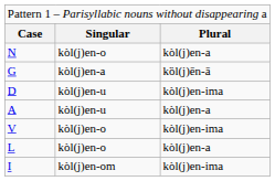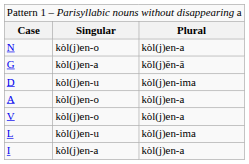 <table class="wikitable">
 <tr>
 <td colspan="5">Pattern 1 – <em>Parisyllabic nouns without disappearing</em> a</td>
 </tr>
 <tr>
 <th>Case</th>
 <th>Singular</th>
 <th>Plural</th>
 </tr>
 <tr>
 <td><a href='#'>N</a></td>
 <td>kòl(j)en-o</td>
 <td>kòl(j)en-a</td>
 </tr>
 <tr>
 <td><a href='#'>G</a></td>
 <td>kòl(j)en-a</td>
 <td>kȍl(j)ēn-ā</td>
 </tr>
 <tr>
 <td><a href='#'>D</a></td>
 <td>kòl(j)en-u</td>
 <td>kòl(j)en-ima</td>
 </tr>
 <tr>
 <td><a href='#'>A</a></td>
-<td>kòl(j)en-u</td>
+<td>kòl(j)en-o</td>
 <td>kòl(j)en-a</td>
 </tr>
 <tr>
 <td><a href='#'>V</a></td>
 <td>kòl(j)en-o</td>
+<td>kòl(j)en-a</td>
+</tr>
+<tr>
+<td><a href='#'>L</a></td>
+<td>kòl(j)en-u</td>
 <td>kòl(j)en-ima</td>
 </tr>
 <tr>
-<td><a href='#'>L</a></td>
-<td>kòl(j)en-o</td>
+<td><a href='#'>I</a></td>
+<td>kòl(j)en-a</td>
 <td>kòl(j)en-a</td>
 </tr>
-<tr>
-<td><a href='#'>I</a></td>
-<td>kòl(j)en-om</td>
-<td>kòl(j)en-ima</td>
-</tr>
 </table>
